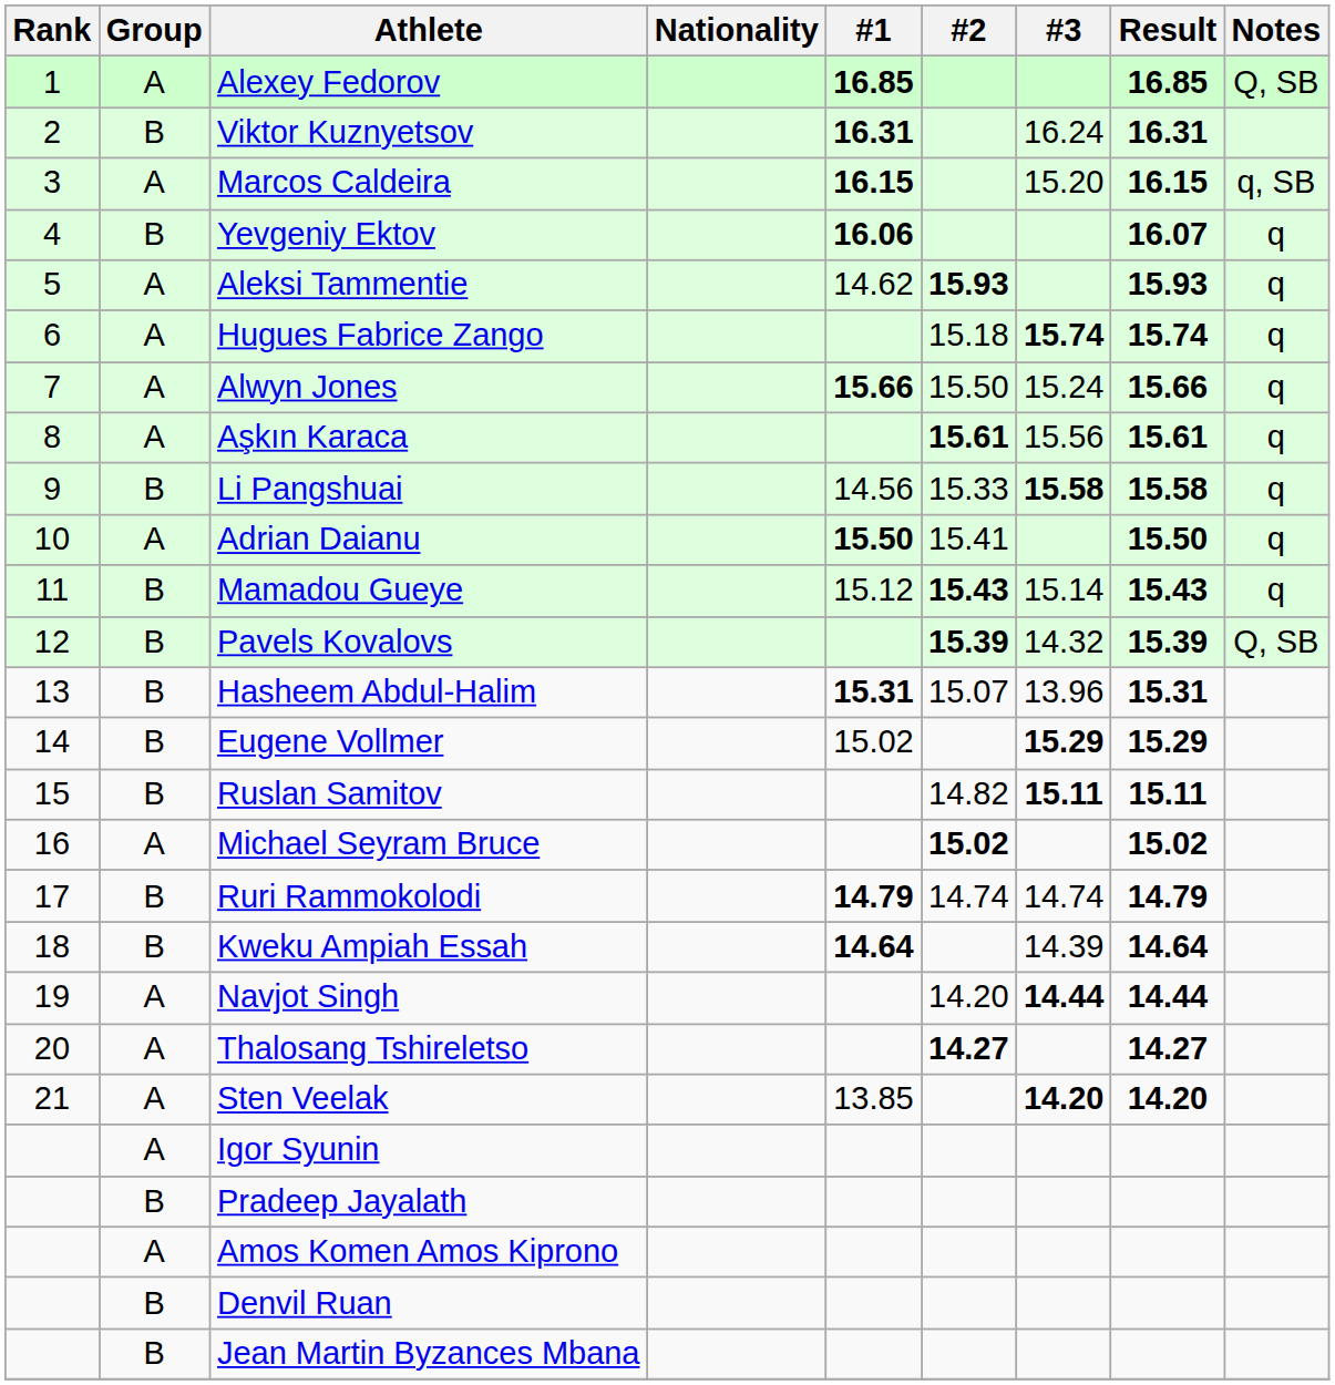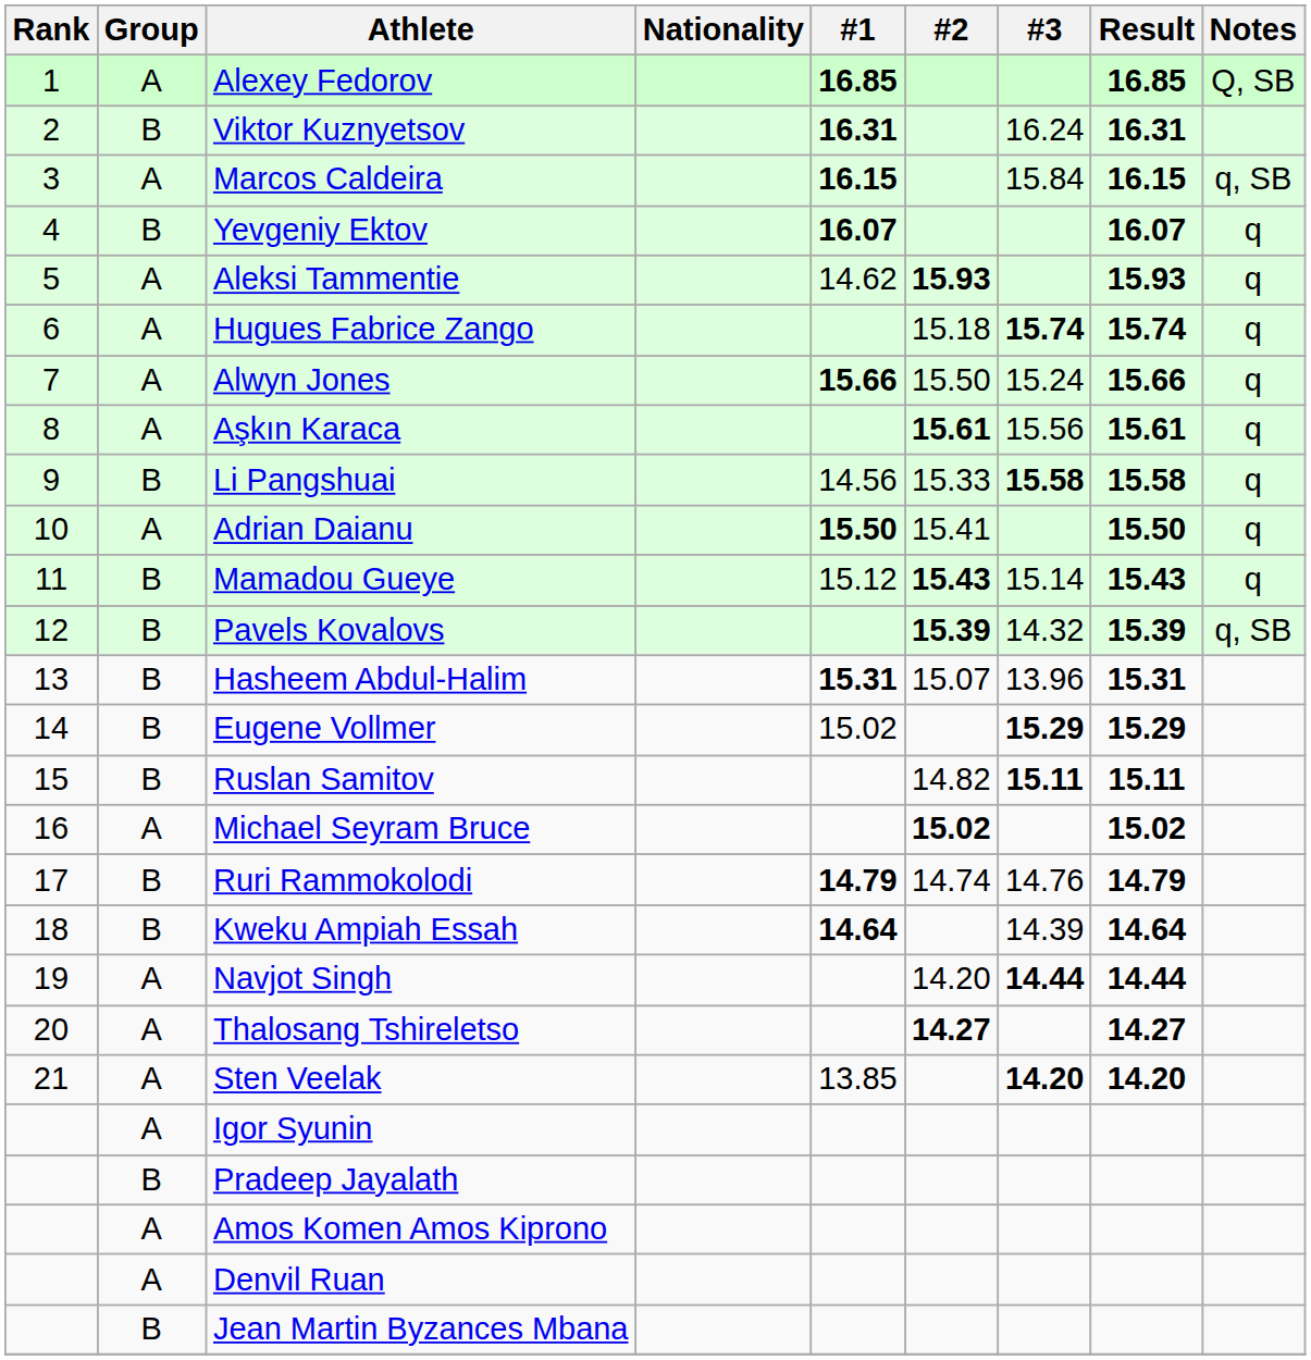 <table class="wikitable sortable" style="text-align:center">
 <tr>
 <th>Rank</th>
 <th>Group</th>
 <th>Athlete</th>
 <th>Nationality</th>
 <th>#1</th>
 <th>#2</th>
 <th>#3</th>
 <th>Result</th>
 <th>Notes</th>
 </tr>
 <tr bgcolor=ccffcc>
 <td>1</td>
 <td>A</td>
 <td align="left"><a href='#'>Alexey Fedorov</a></td>
 <td align=left></td>
 <td><strong>16.85</strong></td>
 <td></td>
 <td></td>
 <td><strong>16.85</strong></td>
 <td>Q, SB</td>
 </tr>
 <tr bgcolor=ddffdd>
 <td>2</td>
 <td>B</td>
 <td align="left"><a href='#'>Viktor Kuznyetsov</a></td>
 <td align=left></td>
 <td><strong>16.31</strong></td>
 <td></td>
 <td>16.24</td>
 <td><strong>16.31</strong></td>
 <td></td>
 </tr>
 <tr bgcolor=ddffdd>
 <td>3</td>
 <td>A</td>
 <td align="left"><a href='#'>Marcos Caldeira</a></td>
 <td align=left></td>
 <td><strong>16.15</strong></td>
 <td></td>
-<td>15.20</td>
+<td>15.84</td>
 <td><strong>16.15</strong></td>
 <td>q, SB</td>
 </tr>
 <tr bgcolor=ddffdd>
 <td>4</td>
 <td>B</td>
 <td align="left"><a href='#'>Yevgeniy Ektov</a></td>
 <td align=left></td>
-<td><strong>16.06</strong></td>
+<td><strong>16.07</strong></td>
 <td></td>
 <td></td>
 <td><strong>16.07</strong></td>
 <td>q</td>
 </tr>
 <tr bgcolor=ddffdd>
 <td>5</td>
 <td>A</td>
 <td align="left"><a href='#'>Aleksi Tammentie</a></td>
 <td align=left></td>
 <td>14.62</td>
 <td><strong>15.93</strong></td>
 <td></td>
 <td><strong>15.93</strong></td>
 <td>q</td>
 </tr>
 <tr bgcolor=ddffdd>
 <td>6</td>
 <td>A</td>
 <td align="left"><a href='#'>Hugues Fabrice Zango</a></td>
 <td align=left></td>
 <td></td>
 <td>15.18</td>
 <td><strong>15.74</strong></td>
 <td><strong>15.74</strong></td>
 <td>q</td>
 </tr>
 <tr bgcolor=ddffdd>
 <td>7</td>
 <td>A</td>
 <td align="left"><a href='#'>Alwyn Jones</a></td>
 <td align=left></td>
 <td><strong>15.66</strong></td>
 <td>15.50</td>
 <td>15.24</td>
 <td><strong>15.66</strong></td>
 <td>q</td>
 </tr>
 <tr bgcolor=ddffdd>
 <td>8</td>
 <td>A</td>
 <td align="left"><a href='#'>Aşkın Karaca</a></td>
 <td align=left></td>
 <td></td>
 <td><strong>15.61</strong></td>
 <td>15.56</td>
 <td><strong>15.61</strong></td>
 <td>q</td>
 </tr>
 <tr bgcolor=ddffdd>
 <td>9</td>
 <td>B</td>
 <td align="left"><a href='#'>Li Pangshuai</a></td>
 <td align=left></td>
 <td>14.56</td>
 <td>15.33</td>
 <td><strong>15.58</strong></td>
 <td><strong>15.58</strong></td>
 <td>q</td>
 </tr>
 <tr bgcolor=ddffdd>
 <td>10</td>
 <td>A</td>
 <td align="left"><a href='#'>Adrian Daianu</a></td>
 <td align=left></td>
 <td><strong>15.50</strong></td>
 <td>15.41</td>
 <td></td>
 <td><strong>15.50</strong></td>
 <td>q</td>
 </tr>
 <tr bgcolor=ddffdd>
 <td>11</td>
 <td>B</td>
 <td align="left"><a href='#'>Mamadou Gueye</a></td>
 <td align=left></td>
 <td>15.12</td>
 <td><strong>15.43</strong></td>
 <td>15.14</td>
 <td><strong>15.43</strong></td>
 <td>q</td>
 </tr>
 <tr bgcolor=ddffdd>
 <td>12</td>
 <td>B</td>
 <td align="left"><a href='#'>Pavels Kovalovs</a></td>
 <td align=left></td>
 <td></td>
 <td><strong>15.39</strong></td>
 <td>14.32</td>
 <td><strong>15.39</strong></td>
-<td>Q, SB</td>
+<td>q, SB</td>
 </tr>
 <tr>
 <td>13</td>
 <td>B</td>
 <td align="left"><a href='#'>Hasheem Abdul-Halim</a></td>
 <td align=left></td>
 <td><strong>15.31</strong></td>
 <td>15.07</td>
 <td>13.96</td>
 <td><strong>15.31</strong></td>
 <td></td>
 </tr>
 <tr>
 <td>14</td>
 <td>B</td>
 <td align="left"><a href='#'>Eugene Vollmer</a></td>
 <td align=left></td>
 <td>15.02</td>
 <td></td>
 <td><strong>15.29</strong></td>
 <td><strong>15.29</strong></td>
 <td></td>
 </tr>
 <tr>
 <td>15</td>
 <td>B</td>
 <td align="left"><a href='#'>Ruslan Samitov</a></td>
 <td align=left></td>
 <td></td>
 <td>14.82</td>
 <td><strong>15.11</strong></td>
 <td><strong>15.11</strong></td>
 <td></td>
 </tr>
 <tr>
 <td>16</td>
 <td>A</td>
 <td align="left"><a href='#'>Michael Seyram Bruce</a></td>
 <td align=left></td>
 <td></td>
 <td><strong>15.02</strong></td>
 <td></td>
 <td><strong>15.02</strong></td>
 <td></td>
 </tr>
 <tr>
 <td>17</td>
 <td>B</td>
 <td align="left"><a href='#'>Ruri Rammokolodi</a></td>
 <td align=left></td>
 <td><strong>14.79</strong></td>
 <td>14.74</td>
-<td>14.74</td>
+<td>14.76</td>
 <td><strong>14.79</strong></td>
 <td></td>
 </tr>
 <tr>
 <td>18</td>
 <td>B</td>
 <td align="left"><a href='#'>Kweku Ampiah Essah</a></td>
 <td align=left></td>
 <td><strong>14.64</strong></td>
 <td></td>
 <td>14.39</td>
 <td><strong>14.64</strong></td>
 <td></td>
 </tr>
 <tr>
 <td>19</td>
 <td>A</td>
 <td align="left"><a href='#'>Navjot Singh</a></td>
 <td align=left></td>
 <td></td>
 <td>14.20</td>
 <td><strong>14.44</strong></td>
 <td><strong>14.44</strong></td>
 <td></td>
 </tr>
 <tr>
 <td>20</td>
 <td>A</td>
 <td align="left"><a href='#'>Thalosang Tshireletso</a></td>
 <td align=left></td>
 <td></td>
 <td><strong>14.27</strong></td>
 <td></td>
 <td><strong>14.27</strong></td>
 <td></td>
 </tr>
 <tr>
 <td>21</td>
 <td>A</td>
 <td align="left"><a href='#'>Sten Veelak</a></td>
 <td align=left></td>
 <td>13.85</td>
 <td></td>
 <td><strong>14.20</strong></td>
 <td><strong>14.20</strong></td>
 <td></td>
 </tr>
 <tr>
 <td></td>
 <td>A</td>
 <td align="left"><a href='#'>Igor Syunin</a></td>
 <td align=left></td>
 <td></td>
 <td></td>
 <td></td>
 <td></td>
 <td></td>
 </tr>
 <tr>
 <td></td>
 <td>B</td>
 <td align="left"><a href='#'>Pradeep Jayalath</a></td>
 <td align=left></td>
 <td></td>
 <td></td>
 <td></td>
 <td></td>
 <td></td>
 </tr>
 <tr>
 <td></td>
 <td>A</td>
 <td align="left"><a href='#'>Amos Komen Amos Kiprono</a></td>
 <td align=left></td>
 <td></td>
 <td></td>
 <td></td>
 <td></td>
 <td></td>
 </tr>
 <tr>
 <td></td>
-<td>B</td>
+<td>A</td>
 <td align="left"><a href='#'>Denvil Ruan</a></td>
 <td align=left></td>
 <td></td>
 <td></td>
 <td></td>
 <td></td>
 <td></td>
 </tr>
 <tr>
 <td></td>
 <td>B</td>
 <td align="left"><a href='#'>Jean Martin Byzances Mbana</a></td>
 <td align=left></td>
 <td></td>
 <td></td>
 <td></td>
 <td></td>
 <td></td>
 </tr>
 <tr>
 </tr>
 </table>
